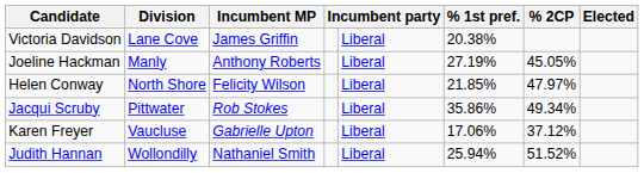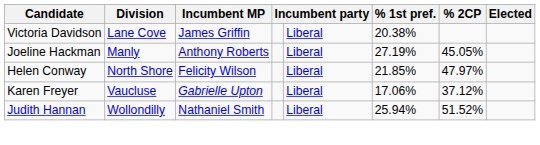 <table class="wikitable sortable">
 <tr>
 <th>Candidate</th>
 <th>Division</th>
 <th>Incumbent MP</th>
 <th colspan="2">Incumbent party</th>
 <th>% 1st pref.</th>
 <th>% 2CP</th>
 <th>Elected</th>
 </tr>
 <tr>
 <td>Victoria Davidson</td>
 <td><a href='#'>Lane Cove</a></td>
 <td><a href='#'>James Griffin</a></td>
 <td></td>
 <td><a href='#'>Liberal</a></td>
 <td>20.38%</td>
 <td></td>
 <td></td>
 </tr>
 <tr>
 <td>Joeline Hackman</td>
 <td><a href='#'>Manly</a></td>
 <td><a href='#'>Anthony Roberts</a></td>
 <td></td>
 <td><a href='#'>Liberal</a></td>
 <td>27.19%</td>
 <td>45.05%</td>
 <td></td>
 </tr>
 <tr>
 <td>Helen Conway</td>
 <td><a href='#'>North Shore</a></td>
 <td><a href='#'>Felicity Wilson</a></td>
 <td></td>
 <td><a href='#'>Liberal</a></td>
 <td>21.85%</td>
 <td>47.97%</td>
 <td></td>
 </tr>
 <tr>
-<td><a href='#'>Jacqui Scruby</a></td>
-<td><a href='#'>Pittwater</a></td>
-<td><em><a href='#'>Rob Stokes</a></em></td>
-<td></td>
-<td><a href='#'>Liberal</a></td>
-<td>35.86%</td>
-<td>49.34%</td>
-<td></td>
-</tr>
-<tr>
 <td>Karen Freyer</td>
 <td><a href='#'>Vaucluse</a></td>
 <td><em><a href='#'>Gabrielle Upton</a></em></td>
 <td></td>
 <td><a href='#'>Liberal</a></td>
 <td>17.06%</td>
 <td>37.12%</td>
 <td></td>
 </tr>
 <tr>
 <td><a href='#'>Judith Hannan</a></td>
 <td><a href='#'>Wollondilly</a></td>
 <td><a href='#'>Nathaniel Smith</a></td>
 <td></td>
 <td><a href='#'>Liberal</a></td>
 <td>25.94%</td>
 <td>51.52%</td>
 <td></td>
 </tr>
 </table>
